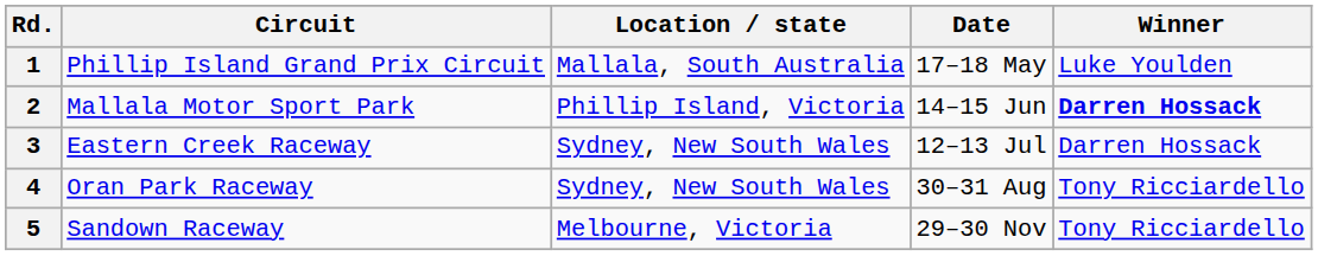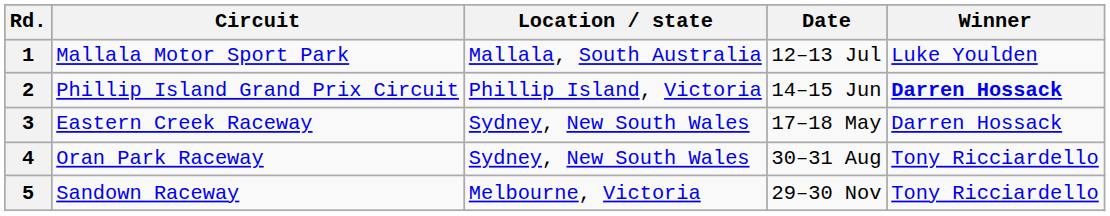 <table class="wikitable" style="font-size: 90%">
 <tr>
 <th>Rd.</th>
 <th>Circuit</th>
 <th>Location / state</th>
 <th>Date</th>
 <th>Winner</th>
 </tr>
 <tr>
 <th>1</th>
-<td><a href='#'>Phillip Island Grand Prix Circuit</a></td>
+<td><a href='#'>Mallala Motor Sport Park</a></td>
 <td><a href='#'>Mallala</a>, <a href='#'>South Australia</a></td>
-<td>17–18 May</td>
+<td>12–13 Jul</td>
 <td><a href='#'>Luke Youlden</a></td>
 </tr>
 <tr>
 <th>2</th>
-<td><a href='#'>Mallala Motor Sport Park</a></td>
+<td><a href='#'>Phillip Island Grand Prix Circuit</a></td>
 <td><a href='#'>Phillip Island</a>, <a href='#'>Victoria</a></td>
 <td>14–15 Jun</td>
 <td><strong><a href='#'>Darren Hossack</a></strong></td>
 </tr>
 <tr>
 <th>3</th>
 <td><a href='#'>Eastern Creek Raceway</a></td>
 <td><a href='#'>Sydney</a>, <a href='#'>New South Wales</a></td>
-<td>12–13 Jul</td>
+<td>17–18 May</td>
 <td><a href='#'>Darren Hossack</a></td>
 </tr>
 <tr>
 <th>4</th>
 <td><a href='#'>Oran Park Raceway</a></td>
 <td><a href='#'>Sydney</a>, <a href='#'>New South Wales</a></td>
 <td>30–31 Aug</td>
 <td><a href='#'>Tony Ricciardello</a></td>
 </tr>
 <tr>
 <th>5</th>
 <td><a href='#'>Sandown Raceway</a></td>
 <td><a href='#'>Melbourne</a>, <a href='#'>Victoria</a></td>
 <td>29–30 Nov</td>
 <td><a href='#'>Tony Ricciardello</a></td>
 </tr>
 </table>
